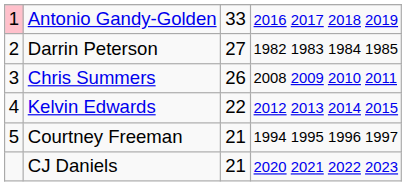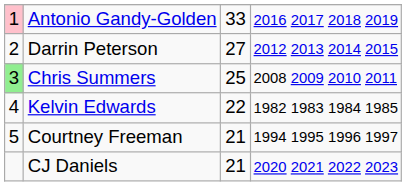 <table class="wikitable">
 <tr>
 </tr>
 <tr>
 <td style="background: pink;">1</td>
 <td><a href='#'>Antonio Gandy-Golden</a></td>
 <td>33</td>
 <td style="font-size:80%;"><a href='#'>2016</a> <a href='#'>2017</a> <a href='#'>2018</a> <a href='#'>2019</a></td>
 </tr>
 <tr>
 <td>2</td>
 <td>Darrin Peterson</td>
 <td>27</td>
-<td style="font-size:80%;">1982 1983 1984 1985</td>
+<td style="font-size:80%;"><a href='#'>2012</a> <a href='#'>2013</a> <a href='#'>2014</a> <a href='#'>2015</a></td>
 </tr>
 <tr>
-<td>3</td>
+<td style="background: lightgreen;">3</td>
 <td><a href='#'>Chris Summers</a></td>
-<td>26</td>
+<td>25</td>
 <td style="font-size:80%;">2008 <a href='#'>2009</a> <a href='#'>2010</a> <a href='#'>2011</a></td>
 </tr>
 <tr>
 <td>4</td>
 <td><a href='#'>Kelvin Edwards</a></td>
 <td>22</td>
-<td style="font-size:80%;"><a href='#'>2012</a> <a href='#'>2013</a> <a href='#'>2014</a> <a href='#'>2015</a></td>
+<td style="font-size:80%;">1982 1983 1984 1985</td>
 </tr>
 <tr>
 <td>5</td>
 <td>Courtney Freeman</td>
 <td>21</td>
 <td style="font-size:80%;">1994 1995 1996 1997</td>
 </tr>
 <tr>
 <td></td>
 <td>CJ Daniels</td>
 <td>21</td>
 <td style="font-size:80%;"><a href='#'>2020</a> <a href='#'>2021</a> <a href='#'>2022</a> <a href='#'>2023</a></td>
 </tr>
 </table>
